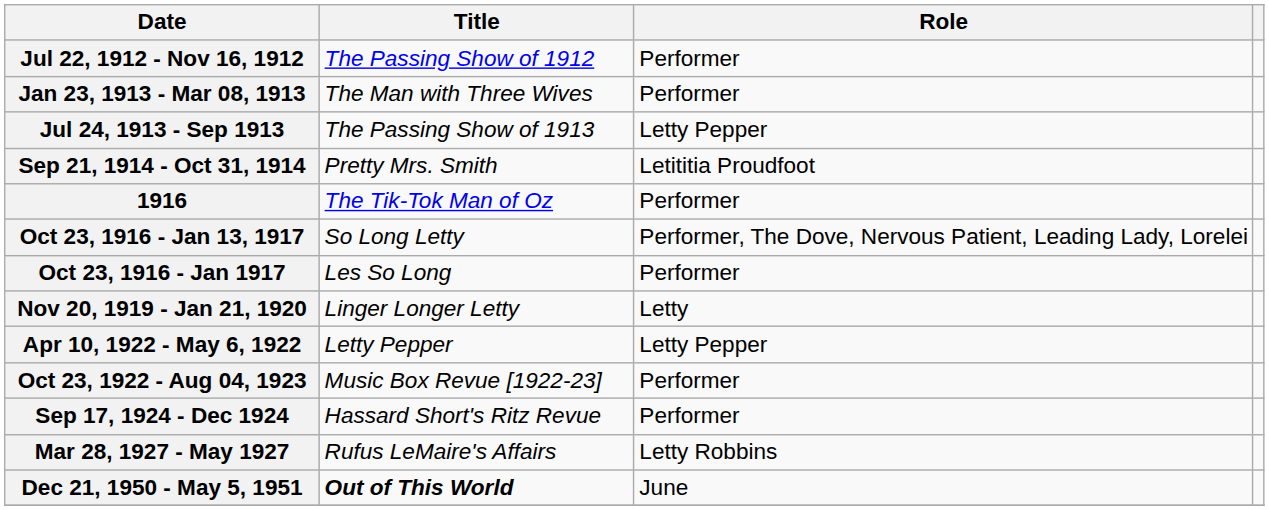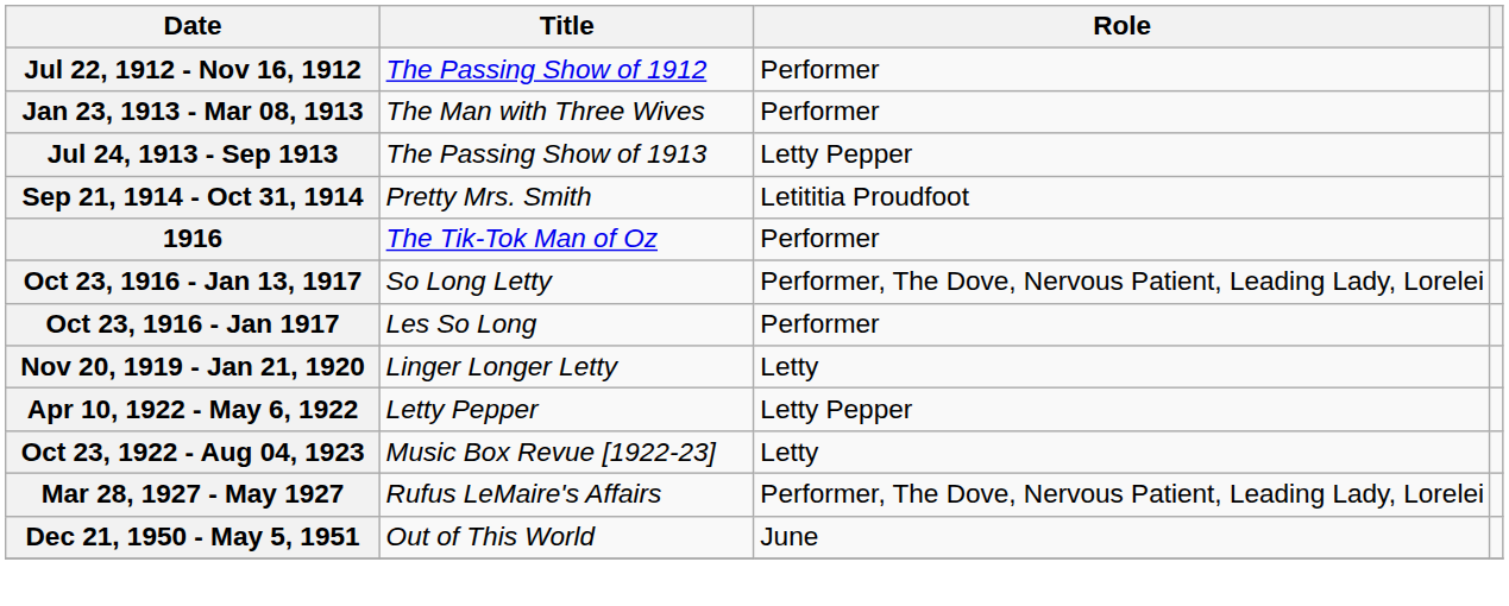 <table class="wikitable plainrowheaders">
 <tr>
 <th scope="col" width = 25%>Date</th>
 <th scope="col" width = 25%>Title</th>
 <th scope="col">Role</th>
 <th scope="col" class="unsortable"></th>
 </tr>
 <tr>
 <th scope="row">Jul 22, 1912 - Nov 16, 1912</th>
 <td><em><a href='#'>The Passing Show of 1912</a></em></td>
 <td>Performer</td>
 <td align="center"></td>
 </tr>
 <tr>
 <th scope="row">Jan 23, 1913 - Mar 08, 1913</th>
 <td><em>The Man with Three Wives</em></td>
 <td>Performer</td>
 <td align="center"></td>
 </tr>
 <tr>
 <th scope="row">Jul 24, 1913 - Sep 1913</th>
 <td><em>The Passing Show of 1913</em></td>
 <td>Letty Pepper</td>
 <td align="center"></td>
 </tr>
 <tr>
 <th scope="row">Sep 21, 1914 - Oct 31, 1914</th>
 <td><em>Pretty Mrs. Smith</em></td>
 <td>Letititia Proudfoot</td>
 <td align="center"></td>
 </tr>
 <tr>
 <th scope="row">1916</th>
 <td><em><a href='#'>The Tik-Tok Man of Oz</a></em></td>
 <td>Performer</td>
 <td align="center"></td>
 </tr>
 <tr>
 <th scope="row">Oct 23, 1916 - Jan 13, 1917</th>
 <td><em>So Long Letty</em></td>
 <td>Performer, The Dove, Nervous Patient, Leading Lady, Lorelei</td>
 <td align="center"></td>
 </tr>
 <tr>
 <th scope="row">Oct 23, 1916 - Jan 1917</th>
 <td><em>Les So Long</em></td>
 <td>Performer</td>
 <td align="center"></td>
 </tr>
 <tr>
 <th scope="row">Nov 20, 1919 - Jan 21, 1920</th>
 <td><em>Linger Longer Letty</em></td>
 <td>Letty</td>
 <td align="center"></td>
 </tr>
 <tr>
 <th scope="row">Apr 10, 1922 - May 6, 1922</th>
 <td><em>Letty Pepper </em></td>
 <td>Letty Pepper</td>
 <td align="center"></td>
 </tr>
 <tr>
 <th scope="row">Oct 23, 1922 - Aug 04, 1923</th>
 <td><em>Music Box Revue [1922-23]</em></td>
-<td>Performer</td>
-<td align="center"></td>
-</tr>
-<tr>
-<th scope="row">Sep 17, 1924 - Dec 1924</th>
-<td><em>Hassard Short's Ritz Revue</em></td>
-<td>Performer</td>
+<td>Letty</td>
 <td align="center"></td>
 </tr>
 <tr>
 <th scope="row">Mar 28, 1927 - May 1927</th>
 <td><em>Rufus LeMaire's Affairs</em></td>
-<td>Letty Robbins</td>
+<td>Performer, The Dove, Nervous Patient, Leading Lady, Lorelei</td>
 <td align="center"></td>
 </tr>
 <tr>
 <th scope="row">Dec 21, 1950 - May 5, 1951</th>
-<td><strong><em>Out of This World</em></strong></td>
+<td><em>Out of This World</em></td>
 <td>June</td>
 <td align="center"></td>
 </tr>
 <tr>
 </tr>
 </table>
